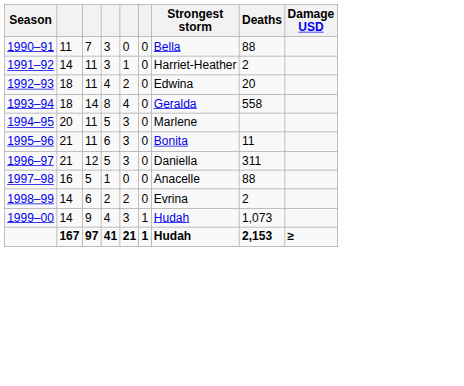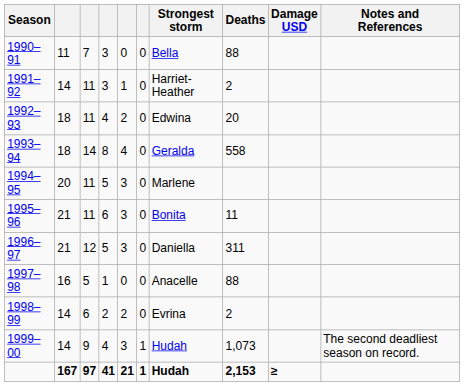 <table class="wikitable sortable">
 <tr>
 <th>Season</th>
 <th></th>
 <th></th>
 <th></th>
 <th></th>
 <th></th>
 <th>Strongest<br>storm</th>
 <th>Deaths</th>
 <th>Damage<br><a href='#'>USD</a></th>
+<th>Notes and<br>References</th>
 </tr>
 <tr>
 <td><a href='#'>1990–91</a></td>
 <td>11</td>
 <td>7</td>
 <td>3</td>
 <td>0</td>
 <td>0</td>
 <td> <a href='#'>Bella</a></td>
 <td>88</td>
+<td></td>
 <td></td>
 </tr>
 <tr>
 <td><a href='#'>1991–92</a></td>
 <td>14</td>
 <td>11</td>
 <td>3</td>
 <td>1</td>
 <td>0</td>
 <td> Harriet-Heather</td>
 <td>2</td>
 <td></td>
+<td></td>
 </tr>
 <tr>
 <td><a href='#'>1992–93</a></td>
 <td>18</td>
 <td>11</td>
 <td>4</td>
 <td>2</td>
 <td>0</td>
 <td> Edwina</td>
 <td>20</td>
+<td></td>
 <td></td>
 </tr>
 <tr>
 <td><a href='#'>1993–94</a></td>
 <td>18</td>
 <td>14</td>
 <td>8</td>
 <td>4</td>
 <td>0</td>
 <td> <a href='#'>Geralda</a></td>
 <td>558</td>
 <td></td>
+<td></td>
 </tr>
 <tr>
 <td><a href='#'>1994–95</a></td>
 <td>20</td>
 <td>11</td>
 <td>5</td>
 <td>3</td>
 <td>0</td>
 <td> Marlene</td>
+<td></td>
 <td></td>
 <td></td>
 </tr>
 <tr>
 <td><a href='#'>1995–96</a></td>
 <td>21</td>
 <td>11</td>
 <td>6</td>
 <td>3</td>
 <td>0</td>
 <td> <a href='#'>Bonita</a></td>
 <td>11</td>
 <td></td>
+<td></td>
 </tr>
 <tr>
 <td><a href='#'>1996–97</a></td>
 <td>21</td>
 <td>12</td>
 <td>5</td>
 <td>3</td>
 <td>0</td>
 <td> Daniella</td>
 <td>311</td>
+<td></td>
 <td></td>
 </tr>
 <tr>
 <td><a href='#'>1997–98</a></td>
 <td>16</td>
 <td>5</td>
 <td>1</td>
 <td>0</td>
 <td>0</td>
 <td> Anacelle</td>
 <td>88</td>
 <td></td>
+<td></td>
 </tr>
 <tr>
 <td><a href='#'>1998–99</a></td>
 <td>14</td>
 <td>6</td>
 <td>2</td>
 <td>2</td>
 <td>0</td>
 <td> Evrina</td>
 <td>2</td>
+<td></td>
 <td></td>
 </tr>
 <tr>
 <td><a href='#'>1999–00</a></td>
 <td>14</td>
 <td>9</td>
 <td>4</td>
 <td>3</td>
 <td>1</td>
 <td> <a href='#'>Hudah</a></td>
 <td>1,073</td>
 <td></td>
+<td>The second deadliest season on record.</td>
 </tr>
 <tr>
 <td colspan="1"></td>
 <td><strong>167</strong></td>
 <td><strong>97</strong></td>
 <td><strong>41</strong></td>
 <td><strong>21</strong></td>
 <td><strong>1</strong></td>
 <td><strong>Hudah</strong></td>
 <td><strong>2,153</strong></td>
 <td><strong>≥</strong></td>
+<td colspan="1"></td>
 </tr>
 </table>
